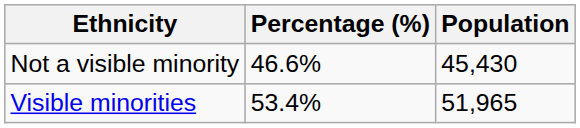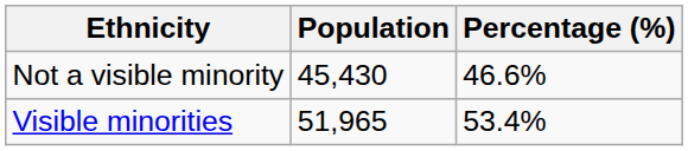 <table class="wikitable">
 <tr>
 <th>Ethnicity</th>
+<th>Population</th>
 <th>Percentage (%)</th>
-<th>Population</th>
 </tr>
 <tr>
 <td>Not a visible minority</td>
+<td>45,430</td>
 <td>46.6%</td>
-<td>45,430</td>
 </tr>
 <tr>
 <td><a href='#'>Visible minorities</a></td>
+<td>51,965</td>
 <td>53.4%</td>
-<td>51,965</td>
 </tr>
 </table>
